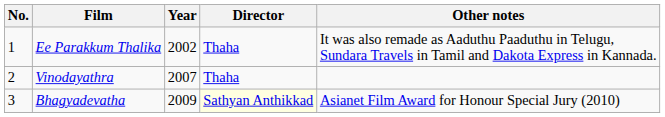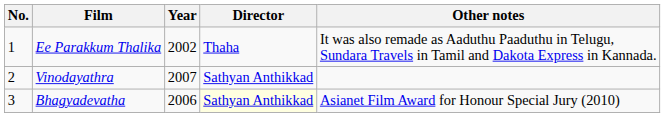 <table class="wikitable">
 <tr>
 <th>No.</th>
 <th>Film</th>
 <th>Year</th>
 <th>Director</th>
 <th>Other notes</th>
 </tr>
 <tr>
 <td>1</td>
 <td><em><a href='#'>Ee Parakkum Thalika</a></em></td>
 <td>2002</td>
 <td><a href='#'>Thaha</a></td>
 <td>It was also remade as Aaduthu Paaduthu in Telugu,<br> <a href='#'>Sundara Travels</a> in Tamil and <a href='#'>Dakota Express</a> in Kannada.</td>
 </tr>
 <tr>
 <td>2</td>
 <td><em><a href='#'>Vinodayathra</a></em></td>
 <td>2007</td>
-<td><a href='#'>Thaha</a></td>
+<td><a href='#'>Sathyan Anthikkad</a></td>
 <td></td>
 </tr>
 <tr>
 <td>3</td>
 <td><em><a href='#'>Bhagyadevatha</a></em></td>
-<td>2009</td>
+<td>2006</td>
 <td style="background: lightyellow;"><a href='#'>Sathyan Anthikkad</a></td>
 <td><a href='#'>Asianet Film Award</a> for Honour Special Jury (2010)</td>
 </tr>
 </table>
